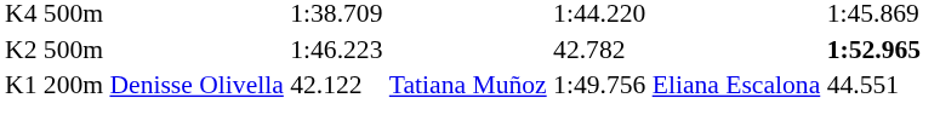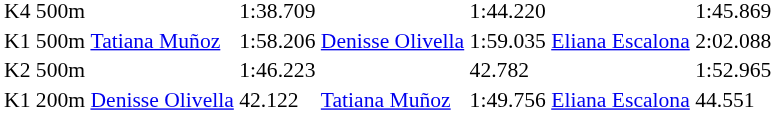 <table>
 <tr>
 <td>K4 500m</td>
 <td></td>
 <td>1:38.709</td>
 <td></td>
 <td>1:44.220</td>
 <td></td>
 <td>1:45.869</td>
 </tr>
 <tr>
+<td>K1 500m</td>
+<td><a href='#'>Tatiana Muñoz</a><br></td>
+<td>1:58.206</td>
+<td><a href='#'>Denisse Olivella</a><br></td>
+<td>1:59.035</td>
+<td><a href='#'>Eliana Escalona</a><br></td>
+<td>2:02.088</td>
+</tr>
+<tr>
 <td>K2 500m</td>
 <td></td>
 <td>1:46.223</td>
 <td></td>
 <td>42.782</td>
 <td></td>
-<td><strong>1:52.965</strong></td>
+<td>1:52.965</td>
 </tr>
 <tr>
 <td>K1 200m</td>
 <td><a href='#'>Denisse Olivella</a><br></td>
 <td>42.122</td>
 <td><a href='#'>Tatiana Muñoz</a><br></td>
 <td>1:49.756</td>
 <td><a href='#'>Eliana Escalona</a><br></td>
 <td>44.551</td>
 </tr>
 <tr>
 </tr>
 </table>
